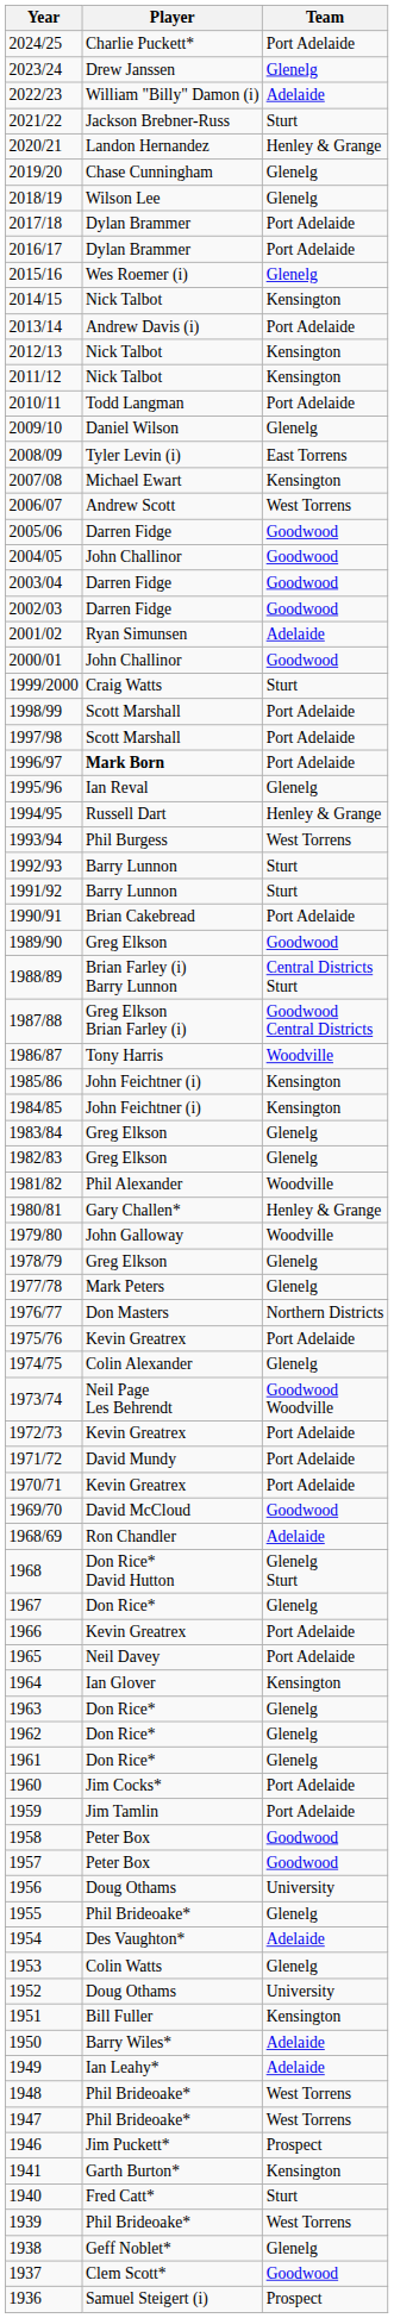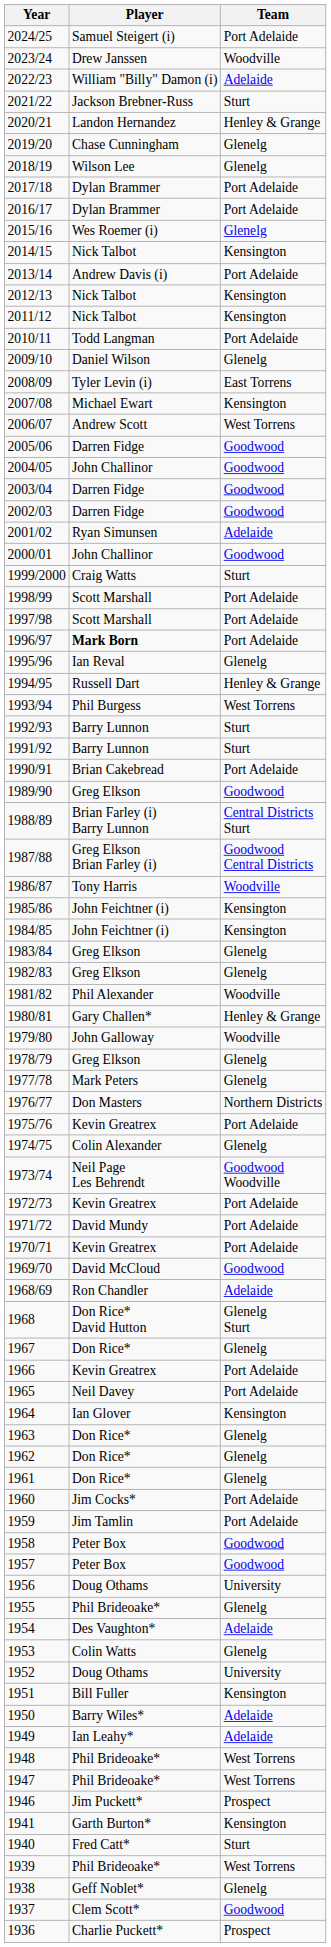 <table class="wikitable sortable">
 <tr>
 <th>Year</th>
 <th>Player</th>
 <th>Team</th>
 </tr>
 <tr>
 <td>2024/25</td>
-<td>Charlie Puckett*</td>
+<td>Samuel Steigert (i)</td>
 <td>Port Adelaide</td>
 </tr>
 <tr>
 <td>2023/24</td>
 <td>Drew Janssen</td>
-<td><a href='#'>Glenelg</a></td>
+<td>Woodville</td>
 </tr>
 <tr>
 <td>2022/23</td>
 <td>William "Billy" Damon (i)</td>
 <td><a href='#'>Adelaide</a></td>
 </tr>
 <tr>
 <td>2021/22</td>
 <td>Jackson Brebner-Russ</td>
 <td>Sturt</td>
 </tr>
 <tr>
 <td>2020/21</td>
 <td>Landon Hernandez</td>
 <td>Henley & Grange</td>
 </tr>
 <tr>
 <td>2019/20</td>
 <td>Chase Cunningham</td>
 <td>Glenelg</td>
 </tr>
 <tr>
 <td>2018/19</td>
 <td>Wilson Lee</td>
 <td>Glenelg</td>
 </tr>
 <tr>
 <td>2017/18</td>
 <td>Dylan Brammer</td>
 <td>Port Adelaide</td>
 </tr>
 <tr>
 <td>2016/17</td>
 <td>Dylan Brammer</td>
 <td>Port Adelaide</td>
 </tr>
 <tr>
 <td>2015/16</td>
 <td>Wes Roemer (i)</td>
 <td><a href='#'>Glenelg</a></td>
 </tr>
 <tr>
 <td>2014/15</td>
 <td>Nick Talbot</td>
 <td>Kensington</td>
 </tr>
 <tr>
 <td>2013/14</td>
 <td>Andrew Davis (i)</td>
 <td>Port Adelaide</td>
 </tr>
 <tr>
 <td>2012/13</td>
 <td>Nick Talbot</td>
 <td>Kensington</td>
 </tr>
 <tr>
 <td>2011/12</td>
 <td>Nick Talbot</td>
 <td>Kensington</td>
 </tr>
 <tr>
 <td>2010/11</td>
 <td>Todd Langman</td>
 <td>Port Adelaide</td>
 </tr>
 <tr>
 <td>2009/10</td>
 <td>Daniel Wilson</td>
 <td>Glenelg</td>
 </tr>
 <tr>
 <td>2008/09</td>
 <td>Tyler Levin (i)</td>
 <td>East Torrens</td>
 </tr>
 <tr>
 <td>2007/08</td>
 <td>Michael Ewart</td>
 <td>Kensington</td>
 </tr>
 <tr>
 <td>2006/07</td>
 <td>Andrew Scott</td>
 <td>West Torrens</td>
 </tr>
 <tr>
 <td>2005/06</td>
 <td>Darren Fidge</td>
 <td><a href='#'>Goodwood</a></td>
 </tr>
 <tr>
 <td>2004/05</td>
 <td>John Challinor</td>
 <td><a href='#'>Goodwood</a></td>
 </tr>
 <tr>
 <td>2003/04</td>
 <td>Darren Fidge</td>
 <td><a href='#'>Goodwood</a></td>
 </tr>
 <tr>
 <td>2002/03</td>
 <td>Darren Fidge</td>
 <td><a href='#'>Goodwood</a></td>
 </tr>
 <tr>
 <td>2001/02</td>
 <td>Ryan Simunsen</td>
 <td><a href='#'>Adelaide</a></td>
 </tr>
 <tr>
 <td>2000/01</td>
 <td>John Challinor</td>
 <td><a href='#'>Goodwood</a></td>
 </tr>
 <tr>
 <td>1999/2000</td>
 <td>Craig Watts</td>
 <td>Sturt</td>
 </tr>
 <tr>
 <td>1998/99</td>
 <td>Scott Marshall</td>
 <td>Port Adelaide</td>
 </tr>
 <tr>
 <td>1997/98</td>
 <td>Scott Marshall</td>
 <td>Port Adelaide</td>
 </tr>
 <tr>
 <td>1996/97</td>
 <td><strong>Mark Born</strong></td>
 <td>Port Adelaide</td>
 </tr>
 <tr>
 <td>1995/96</td>
 <td>Ian Reval</td>
 <td>Glenelg</td>
 </tr>
 <tr>
 <td>1994/95</td>
 <td>Russell Dart</td>
 <td>Henley & Grange</td>
 </tr>
 <tr>
 <td>1993/94</td>
 <td>Phil Burgess</td>
 <td>West Torrens</td>
 </tr>
 <tr>
 <td>1992/93</td>
 <td>Barry Lunnon</td>
 <td>Sturt</td>
 </tr>
 <tr>
 <td>1991/92</td>
 <td>Barry Lunnon</td>
 <td>Sturt</td>
 </tr>
 <tr>
 <td>1990/91</td>
 <td>Brian Cakebread</td>
 <td>Port Adelaide</td>
 </tr>
 <tr>
 <td>1989/90</td>
 <td>Greg Elkson</td>
 <td><a href='#'>Goodwood</a></td>
 </tr>
 <tr>
 <td>1988/89</td>
 <td>Brian Farley (i)<br>Barry Lunnon</td>
 <td><a href='#'>Central Districts</a><br>Sturt</td>
 </tr>
 <tr>
 <td>1987/88</td>
 <td>Greg Elkson<br>Brian Farley (i)</td>
 <td><a href='#'>Goodwood</a><br><a href='#'>Central Districts</a></td>
 </tr>
 <tr>
 <td>1986/87</td>
 <td>Tony Harris</td>
 <td><a href='#'>Woodville</a></td>
 </tr>
 <tr>
 <td>1985/86</td>
 <td>John Feichtner (i)</td>
 <td>Kensington</td>
 </tr>
 <tr>
 <td>1984/85</td>
 <td>John Feichtner (i)</td>
 <td>Kensington</td>
 </tr>
 <tr>
 <td>1983/84</td>
 <td>Greg Elkson</td>
 <td>Glenelg</td>
 </tr>
 <tr>
 <td>1982/83</td>
 <td>Greg Elkson</td>
 <td>Glenelg</td>
 </tr>
 <tr>
 <td>1981/82</td>
 <td>Phil Alexander</td>
 <td>Woodville</td>
 </tr>
 <tr>
 <td>1980/81</td>
 <td>Gary Challen*</td>
 <td>Henley & Grange</td>
 </tr>
 <tr>
 <td>1979/80</td>
 <td>John Galloway</td>
 <td>Woodville</td>
 </tr>
 <tr>
 <td>1978/79</td>
 <td>Greg Elkson</td>
 <td>Glenelg</td>
 </tr>
 <tr>
 <td>1977/78</td>
 <td>Mark Peters</td>
 <td>Glenelg</td>
 </tr>
 <tr>
 <td>1976/77</td>
 <td>Don Masters</td>
 <td>Northern Districts</td>
 </tr>
 <tr>
 <td>1975/76</td>
 <td>Kevin Greatrex</td>
 <td>Port Adelaide</td>
 </tr>
 <tr>
 <td>1974/75</td>
 <td>Colin Alexander</td>
 <td>Glenelg</td>
 </tr>
 <tr>
 <td>1973/74</td>
 <td>Neil Page<br>Les Behrendt</td>
 <td><a href='#'>Goodwood</a><br>Woodville</td>
 </tr>
 <tr>
 <td>1972/73</td>
 <td>Kevin Greatrex</td>
 <td>Port Adelaide</td>
 </tr>
 <tr>
 <td>1971/72</td>
 <td>David Mundy</td>
 <td>Port Adelaide</td>
 </tr>
 <tr>
 <td>1970/71</td>
 <td>Kevin Greatrex</td>
 <td>Port Adelaide</td>
 </tr>
 <tr>
 <td>1969/70</td>
 <td>David McCloud</td>
 <td><a href='#'>Goodwood</a></td>
 </tr>
 <tr>
 <td>1968/69</td>
 <td>Ron Chandler</td>
 <td><a href='#'>Adelaide</a></td>
 </tr>
 <tr>
 <td>1968</td>
 <td>Don Rice*<br>David Hutton</td>
 <td>Glenelg<br>Sturt</td>
 </tr>
 <tr>
 <td>1967</td>
 <td>Don Rice*</td>
 <td>Glenelg</td>
 </tr>
 <tr>
 <td>1966</td>
 <td>Kevin Greatrex</td>
 <td>Port Adelaide</td>
 </tr>
 <tr>
 <td>1965</td>
 <td>Neil Davey</td>
 <td>Port Adelaide</td>
 </tr>
 <tr>
 <td>1964</td>
 <td>Ian Glover</td>
 <td>Kensington</td>
 </tr>
 <tr>
 <td>1963</td>
 <td>Don Rice*</td>
 <td>Glenelg</td>
 </tr>
 <tr>
 <td>1962</td>
 <td>Don Rice*</td>
 <td>Glenelg</td>
 </tr>
 <tr>
 <td>1961</td>
 <td>Don Rice*</td>
 <td>Glenelg</td>
 </tr>
 <tr>
 <td>1960</td>
 <td>Jim Cocks*</td>
 <td>Port Adelaide</td>
 </tr>
 <tr>
 <td>1959</td>
 <td>Jim Tamlin</td>
 <td>Port Adelaide</td>
 </tr>
 <tr>
 <td>1958</td>
 <td>Peter Box</td>
 <td><a href='#'>Goodwood</a></td>
 </tr>
 <tr>
 <td>1957</td>
 <td>Peter Box</td>
 <td><a href='#'>Goodwood</a></td>
 </tr>
 <tr>
 <td>1956</td>
 <td>Doug Othams</td>
 <td>University</td>
 </tr>
 <tr>
 <td>1955</td>
 <td>Phil Brideoake*</td>
 <td>Glenelg</td>
 </tr>
 <tr>
 <td>1954</td>
 <td>Des Vaughton*</td>
 <td><a href='#'>Adelaide</a></td>
 </tr>
 <tr>
 <td>1953</td>
 <td>Colin Watts</td>
 <td>Glenelg</td>
 </tr>
 <tr>
 <td>1952</td>
 <td>Doug Othams</td>
 <td>University</td>
 </tr>
 <tr>
 <td>1951</td>
 <td>Bill Fuller</td>
 <td>Kensington</td>
 </tr>
 <tr>
 <td>1950</td>
 <td>Barry Wiles*</td>
 <td><a href='#'>Adelaide</a></td>
 </tr>
 <tr>
 <td>1949</td>
 <td>Ian Leahy*</td>
 <td><a href='#'>Adelaide</a></td>
 </tr>
 <tr>
 <td>1948</td>
 <td>Phil Brideoake*</td>
 <td>West Torrens</td>
 </tr>
 <tr>
 <td>1947</td>
 <td>Phil Brideoake*</td>
 <td>West Torrens</td>
 </tr>
 <tr>
 <td>1946</td>
 <td>Jim Puckett*</td>
 <td>Prospect</td>
 </tr>
 <tr>
 <td>1941</td>
 <td>Garth Burton*</td>
 <td>Kensington</td>
 </tr>
 <tr>
 <td>1940</td>
 <td>Fred Catt*</td>
 <td>Sturt</td>
 </tr>
 <tr>
 <td>1939</td>
 <td>Phil Brideoake*</td>
 <td>West Torrens</td>
 </tr>
 <tr>
 <td>1938</td>
 <td>Geff Noblet*</td>
 <td>Glenelg</td>
 </tr>
 <tr>
 <td>1937</td>
 <td>Clem Scott*</td>
 <td><a href='#'>Goodwood</a></td>
 </tr>
 <tr>
 <td>1936</td>
-<td>Samuel Steigert (i)</td>
+<td>Charlie Puckett*</td>
 <td>Prospect</td>
 </tr>
 </table>
